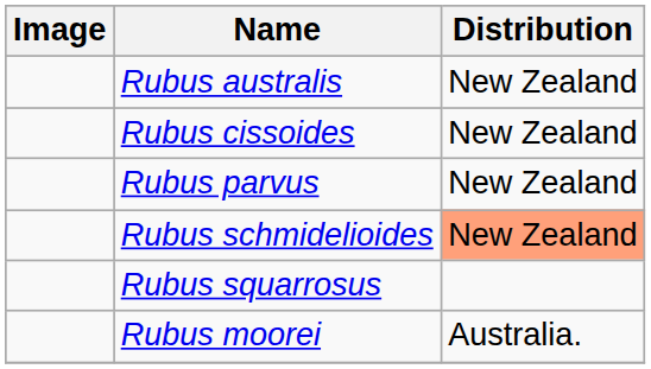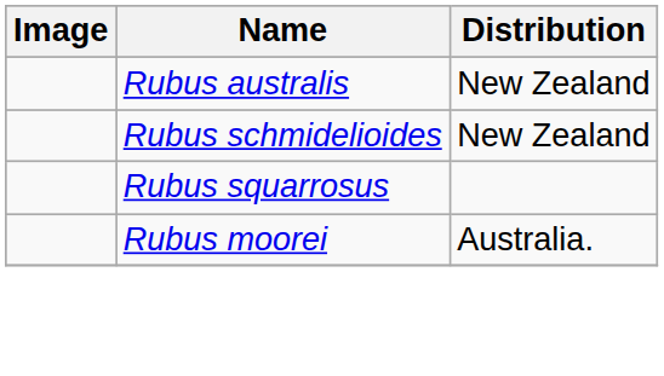 <table class="wikitable collapsible">
 <tr>
 <th>Image</th>
 <th>Name</th>
 <th>Distribution</th>
 </tr>
 <tr>
 <td></td>
 <td><em><a href='#'>Rubus australis</a></em> </td>
 <td>New Zealand</td>
 </tr>
 <tr>
 <td></td>
-<td><em><a href='#'>Rubus cissoides</a></em> </td>
+<td><em><a href='#'>Rubus schmidelioides</a></em> </td>
 <td>New Zealand</td>
-</tr>
-<tr>
-<td></td>
-<td><em><a href='#'>Rubus parvus</a></em> </td>
-<td>New Zealand</td>
-</tr>
-<tr>
-<td></td>
-<td><em><a href='#'>Rubus schmidelioides</a></em> </td>
-<td style="background: lightsalmon;">New Zealand</td>
 </tr>
 <tr>
 <td></td>
 <td><em><a href='#'>Rubus squarrosus</a></em> </td>
 <td></td>
 </tr>
 <tr>
 <td></td>
 <td><em><a href='#'>Rubus moorei</a></em> </td>
 <td>Australia.</td>
 </tr>
 <tr>
 </tr>
 </table>
